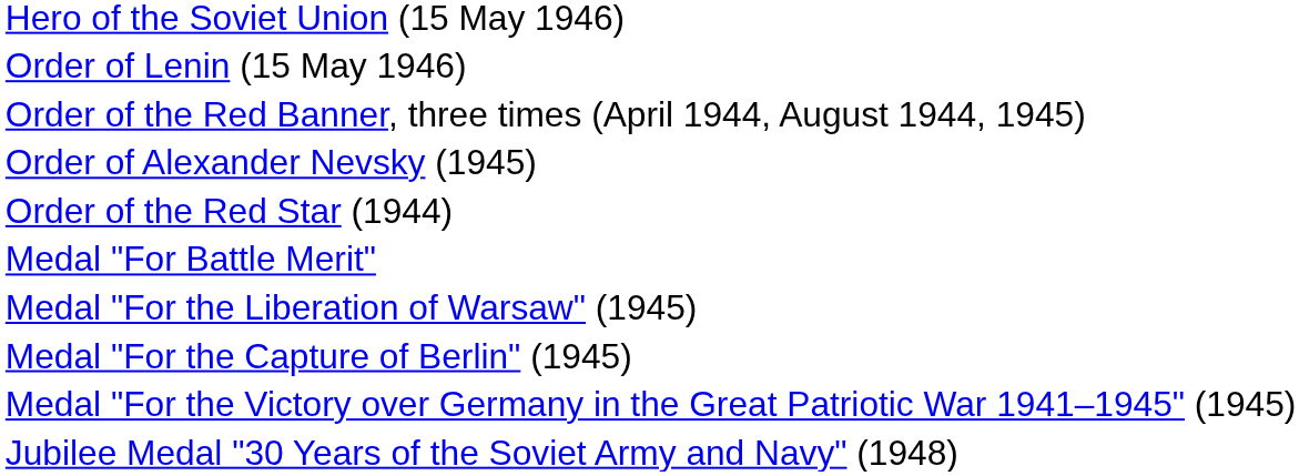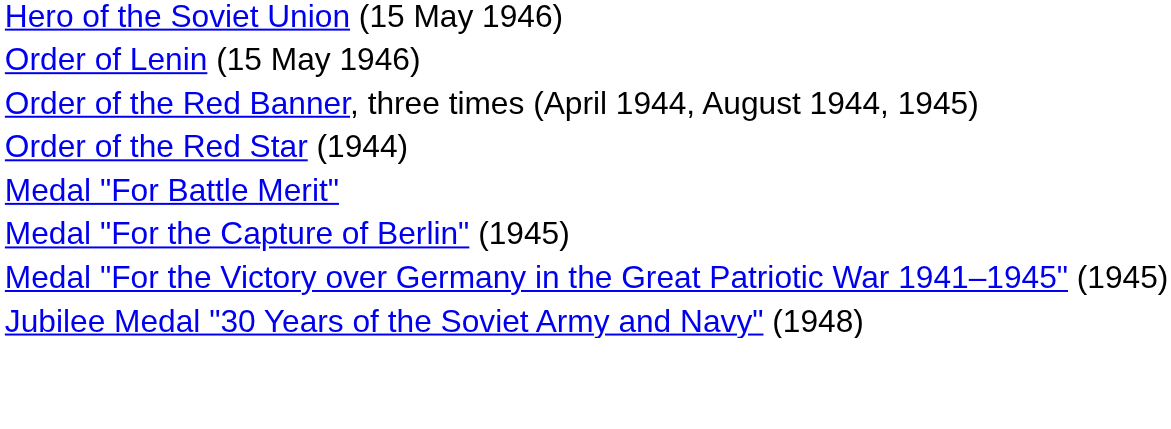 <table>
 <tr>
 <td></td>
 <td><a href='#'>Hero of the Soviet Union</a> (15 May 1946)</td>
 </tr>
 <tr>
 <td></td>
 <td><a href='#'>Order of Lenin</a> (15 May 1946)</td>
 </tr>
 <tr>
 <td></td>
 <td><a href='#'>Order of the Red Banner</a>, three times (April 1944, August 1944, 1945)</td>
 </tr>
 <tr>
 <td></td>
-<td><a href='#'>Order of Alexander Nevsky</a> (1945)</td>
-</tr>
-<tr>
-<td></td>
 <td><a href='#'>Order of the Red Star</a> (1944)</td>
 </tr>
 <tr>
 <td></td>
 <td><a href='#'>Medal "For Battle Merit"</a></td>
-</tr>
-<tr>
-<td></td>
-<td><a href='#'>Medal "For the Liberation of Warsaw"</a> (1945)</td>
 </tr>
 <tr>
 <td></td>
 <td><a href='#'>Medal "For the Capture of Berlin"</a> (1945)</td>
 </tr>
 <tr>
 <td></td>
 <td><a href='#'>Medal "For the Victory over Germany in the Great Patriotic War 1941–1945"</a> (1945)</td>
 </tr>
 <tr>
 <td></td>
 <td><a href='#'>Jubilee Medal "30 Years of the Soviet Army and Navy"</a> (1948)</td>
 </tr>
 <tr>
 </tr>
 </table>
